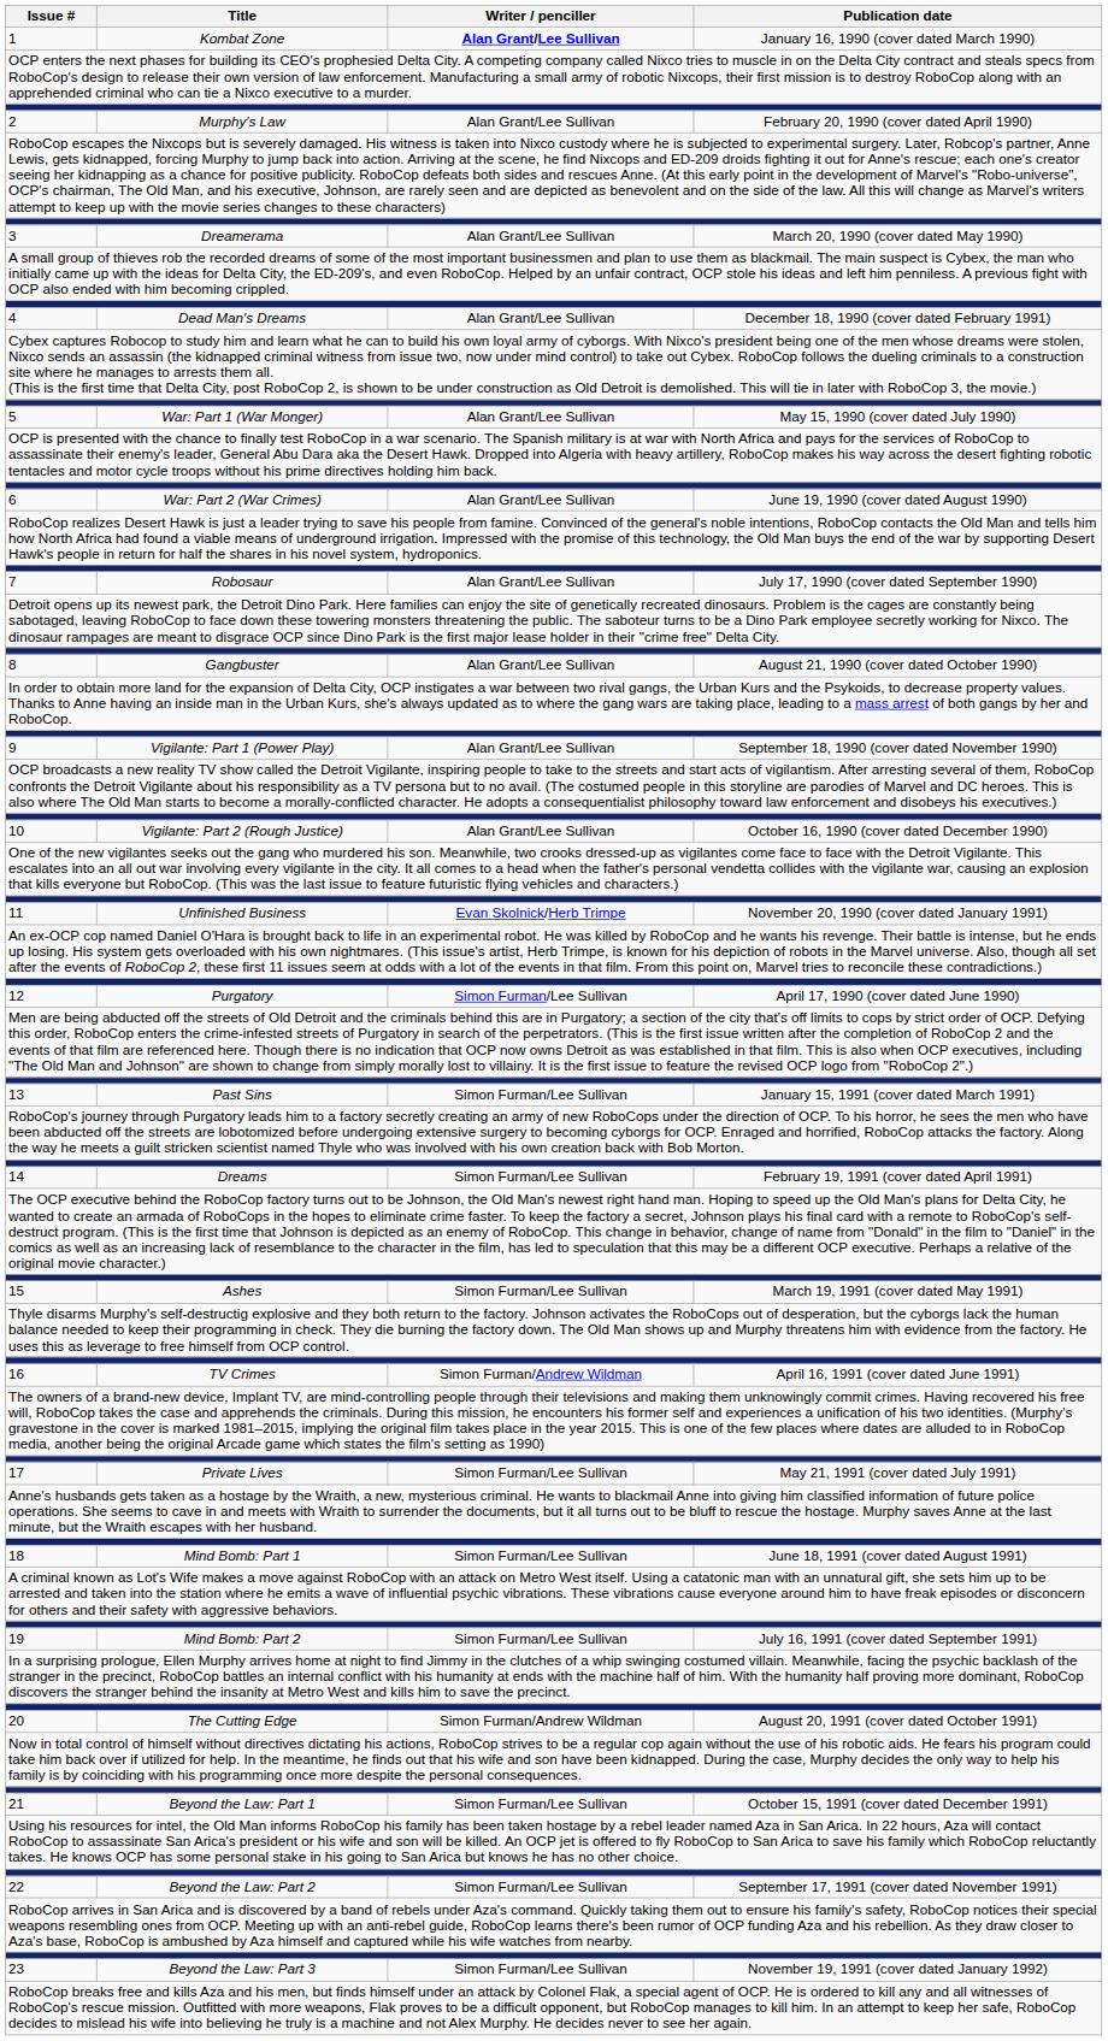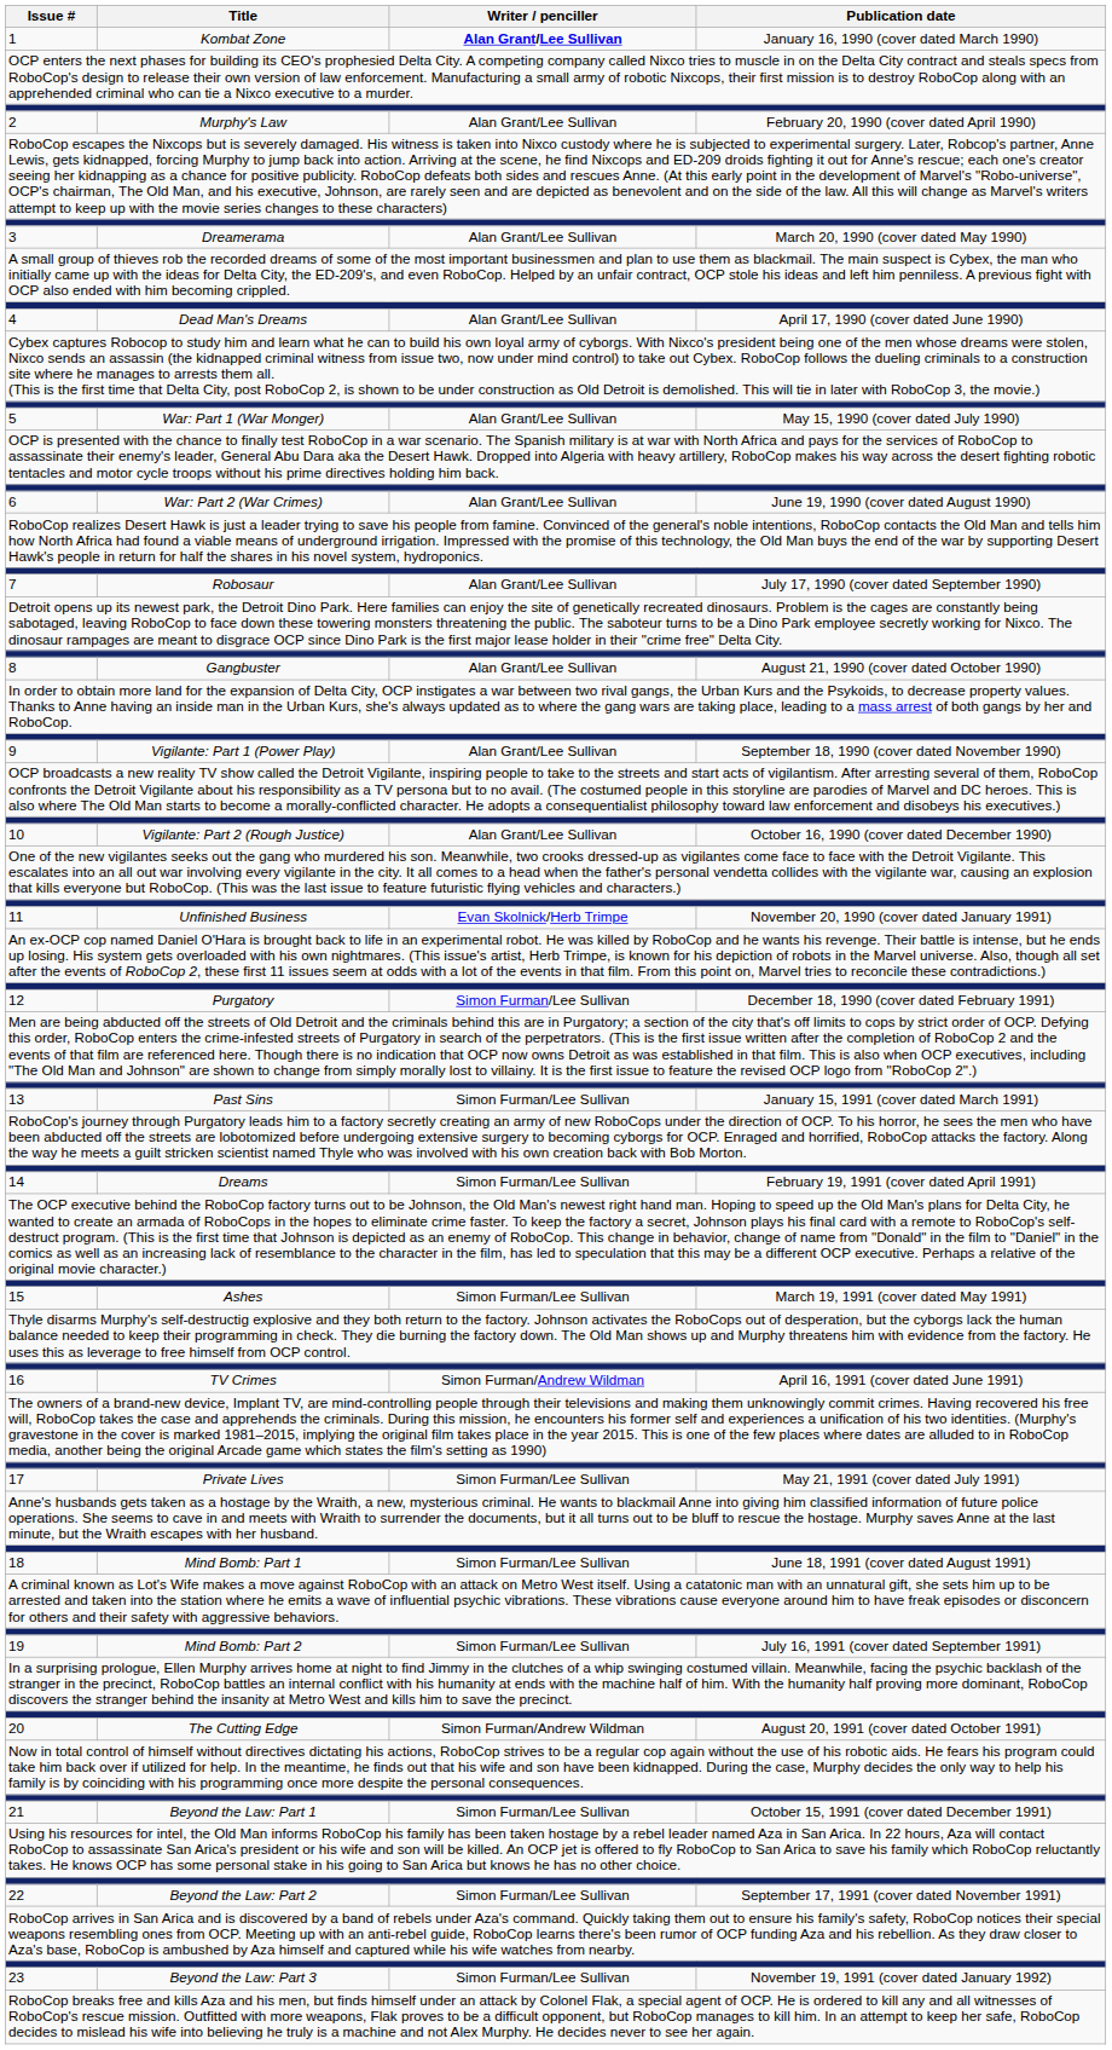 <table class="wikitable">
 <tr>
 <th>Issue #</th>
 <th>Title</th>
 <th>Writer / penciller</th>
 <th>Publication date</th>
 </tr>
 <tr>
 <td>1</td>
 <td align="center"><em>Kombat Zone</em></td>
 <td align="center"><strong><a href='#'>Alan Grant</a>/<a href='#'>Lee Sullivan</a></strong></td>
 <td align="center">January 16, 1990 (cover dated March 1990)</td>
 </tr>
 <tr>
 <td colspan="6">OCP enters the next phases for building its CEO's prophesied Delta City. A competing company called Nixco tries to muscle in on the Delta City contract and steals specs from RoboCop's design to release their own version of law enforcement. Manufacturing a small army of robotic Nixcops, their first mission is to destroy RoboCop along with an apprehended criminal who can tie a Nixco executive to a murder.</td>
 </tr>
 <tr>
 <td colspan="6" bgcolor="#112266"></td>
 </tr>
 <tr>
 <td>2</td>
 <td align="center"><em>Murphy's Law</em></td>
 <td align="center">Alan Grant/Lee Sullivan</td>
 <td align="center">February 20, 1990 (cover dated April 1990)</td>
 </tr>
 <tr>
 <td colspan="6">RoboCop escapes the Nixcops but is severely damaged. His witness is taken into Nixco custody where he is subjected to experimental surgery. Later, Robcop's partner, Anne Lewis, gets kidnapped, forcing Murphy to jump back into action. Arriving at the scene, he find Nixcops and ED-209 droids fighting it out for Anne's rescue; each one's creator seeing her kidnapping as a chance for positive publicity. RoboCop defeats both sides and rescues Anne. (At this early point in the development of Marvel's "Robo-universe", OCP's chairman, The Old Man, and his executive, Johnson, are rarely seen and are depicted as benevolent and on the side of the law. All this will change as Marvel's writers attempt to keep up with the movie series changes to these characters)</td>
 </tr>
 <tr>
 <td colspan="6" bgcolor="#112266"></td>
 </tr>
 <tr>
 <td>3</td>
 <td align="center"><em>Dreamerama</em></td>
 <td align="center">Alan Grant/Lee Sullivan</td>
 <td align="center">March 20, 1990 (cover dated May 1990)</td>
 </tr>
 <tr>
 <td colspan="6">A small group of thieves rob the recorded dreams of some of the most important businessmen and plan to use them as blackmail. The main suspect is Cybex, the man who initially came up with the ideas for Delta City, the ED-209's, and even RoboCop. Helped by an unfair contract, OCP stole his ideas and left him penniless. A previous fight with OCP also ended with him becoming crippled.</td>
 </tr>
 <tr>
 <td colspan="6" bgcolor="#112266"></td>
 </tr>
 <tr>
 <td>4</td>
 <td align="center"><em>Dead Man's Dreams</em></td>
 <td align="center">Alan Grant/Lee Sullivan</td>
-<td align="center">December 18, 1990 (cover dated February 1991)</td>
+<td align="center">April 17, 1990 (cover dated June 1990)</td>
 </tr>
 <tr>
 <td colspan="6">Cybex captures Robocop to study him and learn what he can to build his own loyal army of cyborgs. With Nixco's president being one of the men whose dreams were stolen, Nixco sends an assassin (the kidnapped criminal witness from issue two, now under mind control) to take out Cybex. RoboCop follows the dueling criminals to a construction site where he manages to arrests them all.<br>(This is the first time that Delta City, post RoboCop 2, is shown to be under construction as Old Detroit is demolished. This will tie in later with RoboCop 3, the movie.)</td>
 </tr>
 <tr>
 <td colspan="6" bgcolor="#112266"></td>
 </tr>
 <tr>
 <td>5</td>
 <td align="center"><em>War: Part 1 (War Monger)</em></td>
 <td align="center">Alan Grant/Lee Sullivan</td>
 <td align="center">May 15, 1990 (cover dated July 1990)</td>
 </tr>
 <tr>
 <td colspan="6">OCP is presented with the chance to finally test RoboCop in a war scenario. The Spanish military is at war with North Africa and pays for the services of RoboCop to assassinate their enemy's leader, General Abu Dara aka the Desert Hawk. Dropped into Algeria with heavy artillery, RoboCop makes his way across the desert fighting robotic tentacles and motor cycle troops without his prime directives holding him back.</td>
 </tr>
 <tr>
 <td colspan="6" bgcolor="#112266"></td>
 </tr>
 <tr>
 <td>6</td>
 <td align="center"><em>War: Part 2 (War Crimes)</em></td>
 <td align="center">Alan Grant/Lee Sullivan</td>
 <td align="center">June 19, 1990 (cover dated August 1990)</td>
 </tr>
 <tr>
 <td colspan="6">RoboCop realizes Desert Hawk is just a leader trying to save his people from famine. Convinced of the general's noble intentions, RoboCop contacts the Old Man and tells him how North Africa had found a viable means of underground irrigation. Impressed with the promise of this technology, the Old Man buys the end of the war by supporting Desert Hawk's people in return for half the shares in his novel system, hydroponics.</td>
 </tr>
 <tr>
 <td colspan="6" bgcolor="#112266"></td>
 </tr>
 <tr>
 <td>7</td>
 <td align="center"><em>Robosaur</em></td>
 <td align="center">Alan Grant/Lee Sullivan</td>
 <td align="center">July 17, 1990 (cover dated September 1990)</td>
 </tr>
 <tr>
 <td colspan="6">Detroit opens up its newest park, the Detroit Dino Park. Here families can enjoy the site of genetically recreated dinosaurs. Problem is the cages are constantly being sabotaged, leaving RoboCop to face down these towering monsters threatening the public. The saboteur turns to be a Dino Park employee secretly working for Nixco. The dinosaur rampages are meant to disgrace OCP since Dino Park is the first major lease holder in their "crime free" Delta City.</td>
 </tr>
 <tr>
 <td colspan="6" bgcolor="#112266"></td>
 </tr>
 <tr>
 <td>8</td>
 <td align="center"><em>Gangbuster</em></td>
 <td align="center">Alan Grant/Lee Sullivan</td>
 <td align="center">August 21, 1990 (cover dated October 1990)</td>
 </tr>
 <tr>
 <td colspan="6">In order to obtain more land for the expansion of Delta City, OCP instigates a war between two rival gangs, the Urban Kurs and the Psykoids, to decrease property values. Thanks to Anne having an inside man in the Urban Kurs, she's always updated as to where the gang wars are taking place, leading to a <a href='#'>mass arrest</a> of both gangs by her and RoboCop.</td>
 </tr>
 <tr>
 <td colspan="6" bgcolor="#112266"></td>
 </tr>
 <tr>
 <td>9</td>
 <td align="center"><em>Vigilante: Part 1 (Power Play)</em></td>
 <td align="center">Alan Grant/Lee Sullivan</td>
 <td align="center">September 18, 1990 (cover dated November 1990)</td>
 </tr>
 <tr>
 <td colspan="6">OCP broadcasts a new reality TV show called the Detroit Vigilante, inspiring people to take to the streets and start acts of vigilantism. After arresting several of them, RoboCop confronts the Detroit Vigilante about his responsibility as a TV persona but to no avail. (The costumed people in this storyline are parodies of Marvel and DC heroes. This is also where The Old Man starts to become a morally-conflicted character. He adopts a consequentialist philosophy toward law enforcement and disobeys his executives.)</td>
 </tr>
 <tr>
 <td colspan="6" bgcolor="#112266"></td>
 </tr>
 <tr>
 <td>10</td>
 <td align="center"><em>Vigilante: Part 2 (Rough Justice)</em></td>
 <td align="center">Alan Grant/Lee Sullivan</td>
 <td align="center">October 16, 1990 (cover dated December 1990)</td>
 </tr>
 <tr>
 <td colspan="6">One of the new vigilantes seeks out the gang who murdered his son. Meanwhile, two crooks dressed-up as vigilantes come face to face with the Detroit Vigilante. This escalates into an all out war involving every vigilante in the city. It all comes to a head when the father's personal vendetta collides with the vigilante war, causing an explosion that kills everyone but RoboCop. (This was the last issue to feature futuristic flying vehicles and characters.)</td>
 </tr>
 <tr>
 <td colspan="6" bgcolor="#112266"></td>
 </tr>
 <tr>
 <td>11</td>
 <td align="center"><em>Unfinished Business</em></td>
 <td align="center"><a href='#'>Evan Skolnick</a>/<a href='#'>Herb Trimpe</a></td>
 <td align="center">November 20, 1990 (cover dated January 1991)</td>
 </tr>
 <tr>
 <td colspan="6">An ex-OCP cop named Daniel O'Hara is brought back to life in an experimental robot. He was killed by RoboCop and he wants his revenge. Their battle is intense, but he ends up losing. His system gets overloaded with his own nightmares.  (This issue's artist, Herb Trimpe, is known for his depiction of robots in the Marvel universe. Also, though all set after the events of <em>RoboCop 2</em>, these first 11 issues seem at odds with a lot of the events in that film. From this point on, Marvel tries to reconcile these contradictions.)</td>
 </tr>
 <tr>
 <td colspan="6" bgcolor="#112266"></td>
 </tr>
 <tr>
 <td>12</td>
 <td align="center"><em>Purgatory</em></td>
 <td align="center"><a href='#'>Simon Furman</a>/Lee Sullivan</td>
-<td align="center">April 17, 1990 (cover dated June 1990)</td>
+<td align="center">December 18, 1990 (cover dated February 1991)</td>
 </tr>
 <tr>
 <td colspan="6">Men are being abducted off the streets of Old Detroit and the criminals behind this are in Purgatory; a section of the city that's off limits to cops by strict order of OCP. Defying this order, RoboCop enters the crime-infested streets of Purgatory in search of the perpetrators. (This is the first issue written after the completion of RoboCop 2 and the events of that film are referenced here. Though there is no indication that OCP now owns Detroit as was established in that film. This is also when OCP executives, including "The Old Man and Johnson" are shown to change from simply morally lost to villainy. It is the first issue to feature the revised OCP logo from "RoboCop 2".)</td>
 </tr>
 <tr>
 <td colspan="6" bgcolor="#112266"></td>
 </tr>
 <tr>
 <td>13</td>
 <td align="center"><em>Past Sins</em></td>
 <td align="center">Simon Furman/Lee Sullivan</td>
 <td align="center">January 15, 1991 (cover dated March 1991)</td>
 </tr>
 <tr>
 <td colspan="6">RoboCop's journey through Purgatory leads him to a factory secretly creating an army of new RoboCops under the direction of OCP. To his horror, he sees the men who have been abducted off the streets are lobotomized before undergoing extensive surgery to becoming cyborgs for OCP. Enraged and horrified, RoboCop attacks the factory. Along the way he meets a guilt stricken scientist named Thyle who was involved with his own creation back with Bob Morton.</td>
 </tr>
 <tr>
 <td colspan="6" bgcolor="#112266"></td>
 </tr>
 <tr>
 <td>14</td>
 <td align="center"><em>Dreams</em></td>
 <td align="center">Simon Furman/Lee Sullivan</td>
 <td align="center">February 19, 1991 (cover dated April 1991)</td>
 </tr>
 <tr>
 <td colspan="6">The OCP executive behind the RoboCop factory turns out to be Johnson, the Old Man's newest right hand man. Hoping to speed up the Old Man's plans for Delta City, he wanted to create an armada of RoboCops in the hopes to eliminate crime faster. To keep the factory a secret, Johnson plays his final card with a remote to RoboCop's self-destruct program. (This is the first time that Johnson is depicted as an enemy of RoboCop. This change in behavior, change of name from "Donald" in the film to "Daniel" in the comics as well as an increasing lack of resemblance to the character in the film, has led to speculation that this may be a different OCP executive. Perhaps a relative of the original movie character.)</td>
 </tr>
 <tr>
 <td colspan="6" bgcolor="#112266"></td>
 </tr>
 <tr>
 <td>15</td>
 <td align="center"><em>Ashes</em></td>
 <td align="center">Simon Furman/Lee Sullivan</td>
 <td align="center">March 19, 1991 (cover dated May 1991)</td>
 </tr>
 <tr>
 <td colspan="6">Thyle disarms Murphy's self-destructig explosive and they both return to the factory. Johnson activates the RoboCops out of desperation, but the cyborgs lack the human balance needed to keep their programming in check. They die burning the factory down. The Old Man shows up and Murphy threatens him with evidence from the factory. He uses this as leverage to free himself from OCP control.</td>
 </tr>
 <tr>
 <td colspan="6" bgcolor="#112266"></td>
 </tr>
 <tr>
 <td>16</td>
 <td align="center"><em>TV Crimes</em></td>
 <td align="center">Simon Furman/<a href='#'>Andrew Wildman</a></td>
 <td align="center">April 16, 1991 (cover dated June 1991)</td>
 </tr>
 <tr>
 <td colspan="6">The owners of a brand-new device, Implant TV, are mind-controlling people through their televisions and making them unknowingly commit crimes. Having recovered his free will, RoboCop takes the case and apprehends the criminals. During this mission, he encounters his former self and experiences a unification of his two identities. (Murphy's gravestone in the cover is marked 1981–2015, implying the original film takes place in the year 2015. This is one of the few places where dates are alluded to in RoboCop media, another being the original Arcade game which states the film's setting as 1990)</td>
 </tr>
 <tr>
 <td colspan="6" bgcolor="#112266"></td>
 </tr>
 <tr>
 <td>17</td>
 <td align="center"><em>Private Lives</em></td>
 <td align="center">Simon Furman/Lee Sullivan</td>
 <td align="center">May 21, 1991 (cover dated July 1991)</td>
 </tr>
 <tr>
 <td colspan="6">Anne's husbands gets taken as a hostage by the Wraith, a new, mysterious criminal. He wants to blackmail Anne into giving him classified information of future police operations. She seems to cave in and meets with Wraith to surrender the documents, but it all turns out to be bluff to rescue the hostage. Murphy saves Anne at the last minute, but the Wraith escapes with her husband.</td>
 </tr>
 <tr>
 <td colspan="6" bgcolor="#112266"></td>
 </tr>
 <tr>
 <td>18</td>
 <td align="center"><em>Mind Bomb: Part 1</em></td>
 <td align="center">Simon Furman/Lee Sullivan</td>
 <td align="center">June 18, 1991 (cover dated August 1991)</td>
 </tr>
 <tr>
 <td colspan="6">A criminal known as Lot's Wife makes a move against RoboCop with an attack on Metro West itself. Using a catatonic man with an unnatural gift, she sets him up to be arrested and taken into the station where he emits a wave of influential psychic vibrations. These vibrations cause everyone around him to have freak episodes or disconcern for others and their safety with aggressive behaviors.</td>
 </tr>
 <tr>
 <td colspan="6" bgcolor="#112266"></td>
 </tr>
 <tr>
 <td>19</td>
 <td align="center"><em>Mind Bomb: Part 2</em></td>
 <td align="center">Simon Furman/Lee Sullivan</td>
 <td align="center">July 16, 1991 (cover dated September 1991)</td>
 </tr>
 <tr>
 <td colspan="6">In a surprising prologue, Ellen Murphy arrives home at night to find Jimmy in the clutches of a whip swinging costumed villain. Meanwhile, facing the psychic backlash of the stranger in the precinct, RoboCop battles an internal conflict with his humanity at ends with the machine half of him. With the humanity half proving more dominant, RoboCop discovers the stranger behind the insanity at Metro West and kills him to save the precinct.</td>
 </tr>
 <tr>
 <td colspan="6" bgcolor="#112266"></td>
 </tr>
 <tr>
 <td>20</td>
 <td align="center"><em>The Cutting Edge</em></td>
 <td align="center">Simon Furman/Andrew Wildman</td>
 <td align="center">August 20, 1991 (cover dated October 1991)</td>
 </tr>
 <tr>
 <td colspan="6">Now in total control of himself without directives dictating his actions, RoboCop strives to be a regular cop again without the use of his robotic aids. He fears his program could take him back over if utilized for help. In the meantime, he finds out that his wife and son have been kidnapped. During the case, Murphy decides the only way to help his family is by coinciding with his programming once more despite the personal consequences.</td>
 </tr>
 <tr>
 <td colspan="6" bgcolor="#112266"></td>
 </tr>
 <tr>
 <td>21</td>
 <td align="center"><em>Beyond the Law: Part 1</em></td>
 <td align="center">Simon Furman/Lee Sullivan</td>
 <td align="center">October 15, 1991 (cover dated December 1991)</td>
 </tr>
 <tr>
 <td colspan="6">Using his resources for intel, the Old Man informs RoboCop his family has been taken hostage by a rebel leader named Aza in San Arica. In 22 hours, Aza will contact RoboCop to assassinate San Arica's president or his wife and son will be killed. An OCP jet is offered to fly RoboCop to San Arica to save his family which RoboCop reluctantly takes. He knows OCP has some personal stake in his going to San Arica but knows he has no other choice.</td>
 </tr>
 <tr>
 <td colspan="6" bgcolor="#112266"></td>
 </tr>
 <tr>
 <td>22</td>
 <td align="center"><em>Beyond the Law: Part 2</em></td>
 <td align="center">Simon Furman/Lee Sullivan</td>
 <td align="center">September 17, 1991 (cover dated November 1991)</td>
 </tr>
 <tr>
 <td colspan="6">RoboCop arrives in San Arica and is discovered by a band of rebels under Aza's command. Quickly taking them out to ensure his family's safety, RoboCop notices their special weapons resembling ones from OCP. Meeting up with an anti-rebel guide, RoboCop learns there's been rumor of OCP funding Aza and his rebellion. As they draw closer to Aza's base, RoboCop is ambushed by Aza himself and captured while his wife watches from nearby.</td>
 </tr>
 <tr>
 <td colspan="6" bgcolor="#112266"></td>
 </tr>
 <tr>
 <td>23</td>
 <td align="center"><em>Beyond the Law: Part 3</em></td>
 <td align="center">Simon Furman/Lee Sullivan</td>
 <td align="center">November 19, 1991 (cover dated January 1992)</td>
 </tr>
 <tr>
 <td colspan="6">RoboCop breaks free and kills Aza and his men, but finds himself under an attack by Colonel Flak, a special agent of OCP. He is ordered to kill any and all witnesses of RoboCop's rescue mission. Outfitted with more weapons, Flak proves to be a difficult opponent, but RoboCop manages to kill him. In an attempt to keep her safe, RoboCop decides to mislead his wife into believing he truly is a machine and not Alex Murphy. He decides never to see her again.</td>
 </tr>
 </table>
